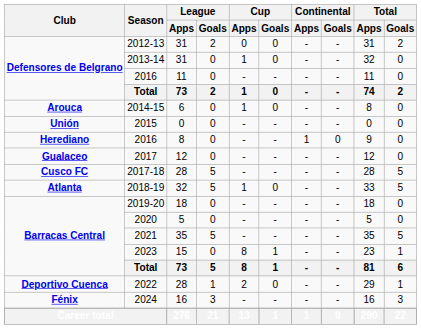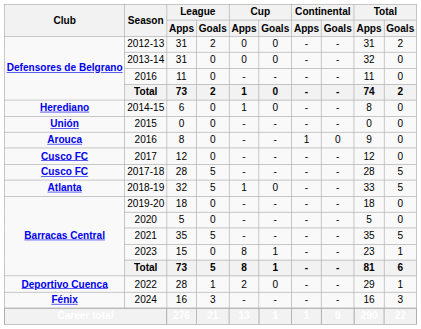 <table class="wikitable" style="text-align:center">
 <tr>
 <th rowspan="2">Club</th>
 <th rowspan="2">Season</th>
 <th colspan="2">League</th>
 <th colspan="2">Cup</th>
 <th colspan="2">Continental</th>
 <th colspan="2">Total</th>
 </tr>
 <tr>
 <th>Apps</th>
 <th>Goals</th>
 <th>Apps</th>
 <th>Goals</th>
 <th>Apps</th>
 <th>Goals</th>
 <th>Apps</th>
 <th>Goals</th>
 </tr>
 <tr style="text-align: center;">
 <td rowspan="4" align=center valign=center><strong><a href='#'>Defensores de Belgrano</a></strong></td>
 <td>2012-13</td>
 <td>31</td>
 <td>2</td>
 <td>0</td>
 <td>0</td>
 <td>-</td>
 <td>-</td>
 <td>31</td>
 <td>2</td>
 </tr>
 <tr style="text-align: center;">
 <td>2013-14</td>
 <td>31</td>
 <td>0</td>
-<td>1</td>
+<td>0</td>
 <td>0</td>
 <td>-</td>
 <td>-</td>
 <td>32</td>
 <td>0</td>
 </tr>
 <tr style="text-align: center;">
 <td>2016</td>
 <td>11</td>
 <td>0</td>
 <td>-</td>
 <td>-</td>
 <td>-</td>
 <td>-</td>
 <td>11</td>
 <td>0</td>
 </tr>
 <tr align="center" style="background:#DDDDDD; color:#000000">
 <th>Total</th>
 <th>73</th>
 <th>2</th>
 <th>1</th>
 <th>0</th>
 <th>-</th>
 <th>-</th>
 <th>74</th>
 <th>2</th>
 </tr>
 <tr style="text-align: center;">
-<td align=center valign=center><strong><a href='#'>Arouca</a></strong></td>
+<td align=center valign=center><strong><a href='#'>Herediano</a></strong></td>
 <td>2014-15</td>
 <td>6</td>
 <td>0</td>
 <td>1</td>
 <td>0</td>
 <td>-</td>
 <td>-</td>
 <td>8</td>
 <td>0</td>
 </tr>
 <tr style="text-align: center;">
 <td align=center valign=center><strong><a href='#'>Unión</a></strong></td>
 <td>2015</td>
 <td>0</td>
 <td>0</td>
 <td>-</td>
 <td>-</td>
 <td>-</td>
 <td>-</td>
 <td>0</td>
 <td>0</td>
 </tr>
 <tr style="text-align: center;">
-<td align=center valign=center><strong><a href='#'>Herediano</a></strong></td>
+<td align=center valign=center><strong><a href='#'>Arouca</a></strong></td>
 <td>2016</td>
 <td>8</td>
 <td>0</td>
 <td>-</td>
 <td>-</td>
 <td>1</td>
 <td>0</td>
 <td>9</td>
 <td>0</td>
 </tr>
 <tr style="text-align: center;">
-<td align=center valign=center><strong><a href='#'>Gualaceo</a></strong></td>
+<td align=center valign=center><strong><a href='#'>Cusco FC</a></strong></td>
 <td>2017</td>
 <td>12</td>
 <td>0</td>
 <td>-</td>
 <td>-</td>
 <td>-</td>
 <td>-</td>
 <td>12</td>
 <td>0</td>
 </tr>
 <tr style="text-align: center;">
 <td align=center valign=center><strong><a href='#'>Cusco FC</a></strong></td>
 <td>2017-18</td>
 <td>28</td>
 <td>5</td>
 <td>-</td>
 <td>-</td>
 <td>-</td>
 <td>-</td>
 <td>28</td>
 <td>5</td>
 </tr>
 <tr style="text-align: center;">
 <td align=center valign=center><strong><a href='#'>Atlanta</a></strong></td>
 <td>2018-19</td>
 <td>32</td>
 <td>5</td>
 <td>1</td>
 <td>0</td>
 <td>-</td>
 <td>-</td>
 <td>33</td>
 <td>5</td>
 </tr>
 <tr style="text-align: center;">
 <td rowspan="5" align=center valign=center><strong><a href='#'>Barracas Central</a></strong></td>
 <td>2019-20</td>
 <td>18</td>
 <td>0</td>
 <td>-</td>
 <td>-</td>
 <td>-</td>
 <td>-</td>
 <td>18</td>
 <td>0</td>
 </tr>
 <tr style="text-align: center;">
 <td>2020</td>
 <td>5</td>
 <td>0</td>
 <td>-</td>
 <td>-</td>
 <td>-</td>
 <td>-</td>
 <td>5</td>
 <td>0</td>
 </tr>
 <tr style="text-align: center;">
 <td>2021</td>
 <td>35</td>
 <td>5</td>
 <td>-</td>
 <td>-</td>
 <td>-</td>
 <td>-</td>
 <td>35</td>
 <td>5</td>
 </tr>
 <tr style="text-align: center;">
 <td>2023</td>
 <td>15</td>
 <td>0</td>
 <td>8</td>
 <td>1</td>
 <td>-</td>
 <td>-</td>
 <td>23</td>
 <td>1</td>
 </tr>
 <tr align="center" style="background:#DDDDDD; color:#000000">
 <th>Total</th>
 <th>73</th>
 <th>5</th>
 <th>8</th>
 <th>1</th>
 <th>-</th>
 <th>-</th>
 <th>81</th>
 <th>6</th>
 </tr>
 <tr style="text-align: center;">
 <td align=center valign=center><strong><a href='#'>Deportivo Cuenca</a></strong></td>
 <td>2022</td>
 <td>28</td>
 <td>1</td>
 <td>2</td>
 <td>0</td>
 <td>-</td>
 <td>-</td>
 <td>29</td>
 <td>1</td>
 </tr>
 <tr style="text-align: center;">
 <td align=center valign=center><strong><a href='#'>Fénix</a></strong></td>
 <td>2024</td>
 <td>16</td>
 <td>3</td>
 <td>-</td>
 <td>-</td>
 <td>-</td>
 <td>-</td>
 <td>16</td>
 <td>3</td>
 </tr>
 <tr align="center" style="background:#000000; color:#FFFFFF">
 <th colspan="2">Career total</th>
 <th>276</th>
 <th>21</th>
 <th>13</th>
 <th>1</th>
 <th>1</th>
 <th>0</th>
 <th>290</th>
 <th>22</th>
 </tr>
 </table>
